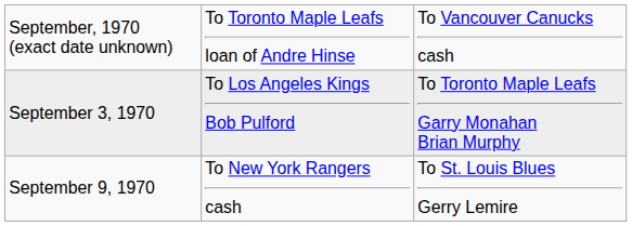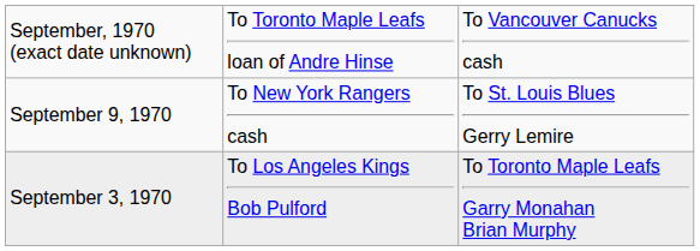 <table class="wikitable" style="border:1px solid #999; width:580px;">
 <tr>
 <td>September, 1970<br>(exact date unknown)</td>
 <td valign="top">To <a href='#'>Toronto Maple Leafs</a><hr>loan of <a href='#'>Andre Hinse</a></td>
 <td valign="top">To <a href='#'>Vancouver Canucks</a><hr>cash</td>
 </tr>
+<tr>
+<td>September 9, 1970</td>
+<td valign="top">To <a href='#'>New York Rangers</a><hr>cash</td>
+<td valign="top">To <a href='#'>St. Louis Blues</a><hr>Gerry Lemire</td>
+</tr>
 <tr bgcolor="eeeeee">
 <td>September 3, 1970</td>
 <td valign="top">To <a href='#'>Los Angeles Kings</a><hr><a href='#'>Bob Pulford</a></td>
 <td valign="top">To <a href='#'>Toronto Maple Leafs</a><hr><a href='#'>Garry Monahan</a><br><a href='#'>Brian Murphy</a></td>
 </tr>
-<tr>
-<td>September 9, 1970</td>
-<td valign="top">To <a href='#'>New York Rangers</a><hr>cash</td>
-<td valign="top">To <a href='#'>St. Louis Blues</a><hr>Gerry Lemire</td>
-</tr>
 </table>
